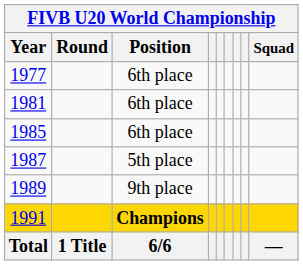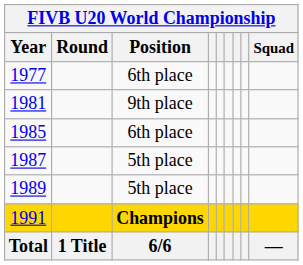 <table class="wikitable" style="text-align: center;">
 <tr>
 <th colspan=9><a href='#'>FIVB U20 World Championship</a></th>
 </tr>
 <tr>
 <th>Year</th>
 <th>Round</th>
 <th>Position</th>
 <th></th>
 <th></th>
 <th></th>
 <th></th>
 <th></th>
 <th><small>Squad</small></th>
 </tr>
 <tr bgcolor=>
 <td> <a href='#'>1977</a></td>
 <td></td>
 <td>6th place</td>
 <td></td>
 <td></td>
 <td></td>
 <td></td>
 <td></td>
 <td></td>
 </tr>
 <tr bgcolor=>
 <td> <a href='#'>1981</a></td>
 <td></td>
-<td>6th place</td>
+<td>9th place</td>
 <td></td>
 <td></td>
 <td></td>
 <td></td>
 <td></td>
 <td></td>
 </tr>
 <tr bgcolor=>
 <td> <a href='#'>1985</a></td>
 <td></td>
 <td>6th place</td>
 <td></td>
 <td></td>
 <td></td>
 <td></td>
 <td></td>
 <td></td>
 </tr>
 <tr bgcolor=>
 <td> <a href='#'>1987</a></td>
 <td></td>
 <td>5th place</td>
 <td></td>
 <td></td>
 <td></td>
 <td></td>
 <td></td>
 <td></td>
 </tr>
 <tr bgcolor=>
 <td> <a href='#'>1989</a></td>
 <td></td>
-<td>9th place</td>
+<td>5th place</td>
 <td></td>
 <td></td>
 <td></td>
 <td></td>
 <td></td>
 <td></td>
 </tr>
 <tr bgcolor=gold>
 <td> <a href='#'>1991</a></td>
 <td></td>
 <td><strong>Champions</strong></td>
 <td></td>
 <td></td>
 <td></td>
 <td></td>
 <td></td>
 <td></td>
 </tr>
 <tr>
 <th>Total</th>
 <th>1 Title</th>
 <th>6/6</th>
 <th></th>
 <th></th>
 <th></th>
 <th></th>
 <th></th>
 <th>—</th>
 </tr>
 </table>
